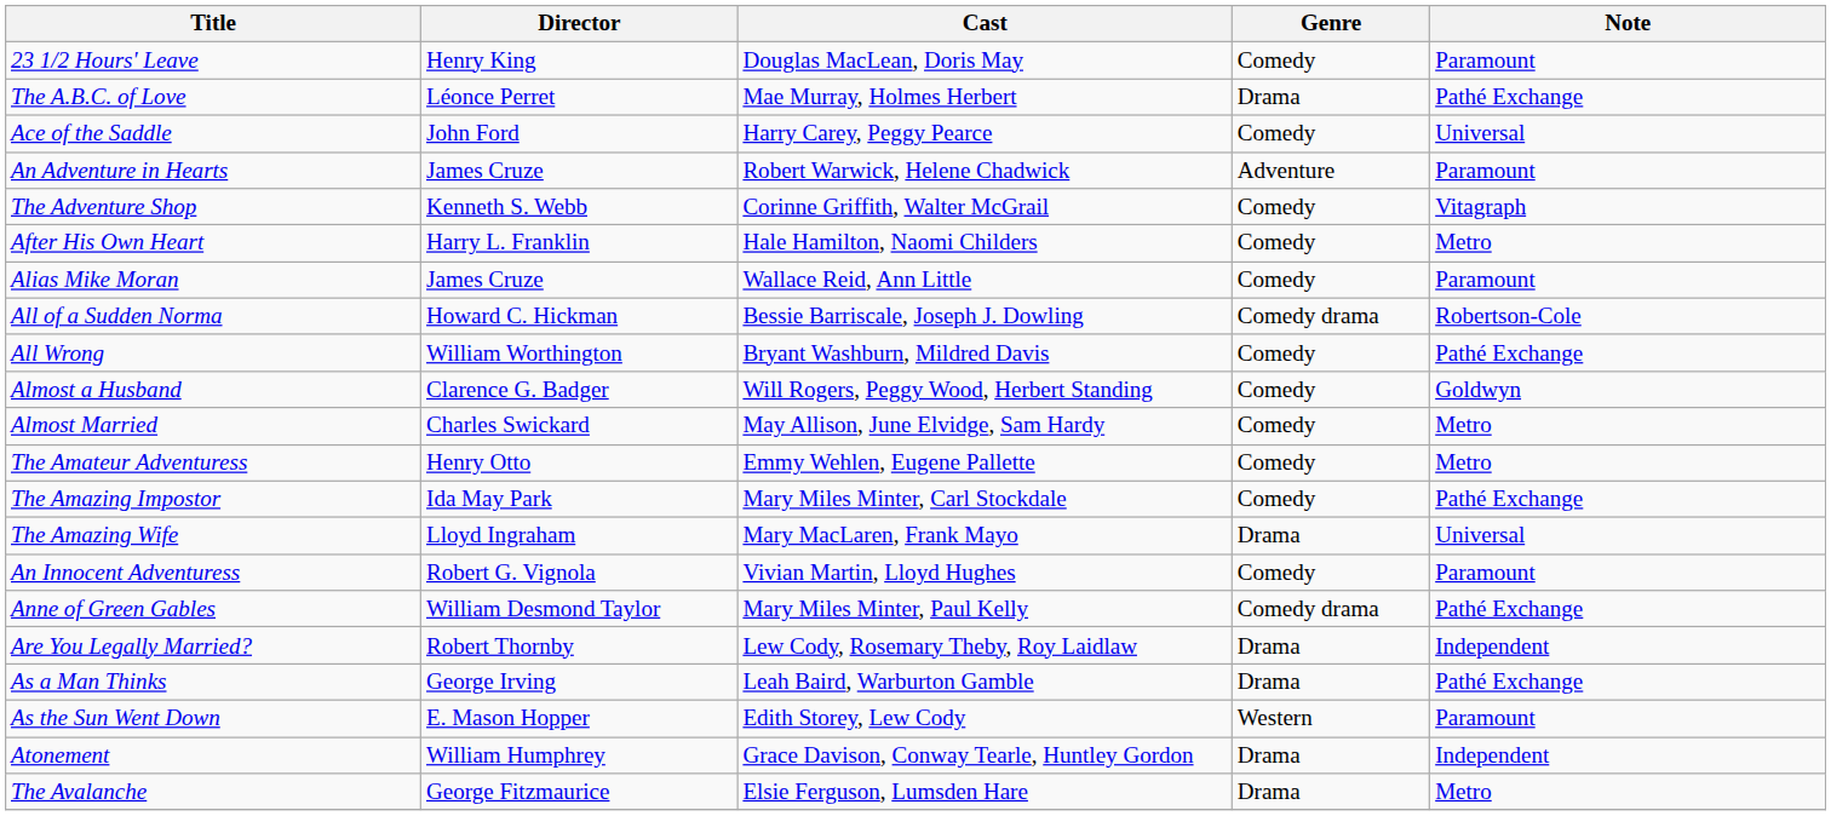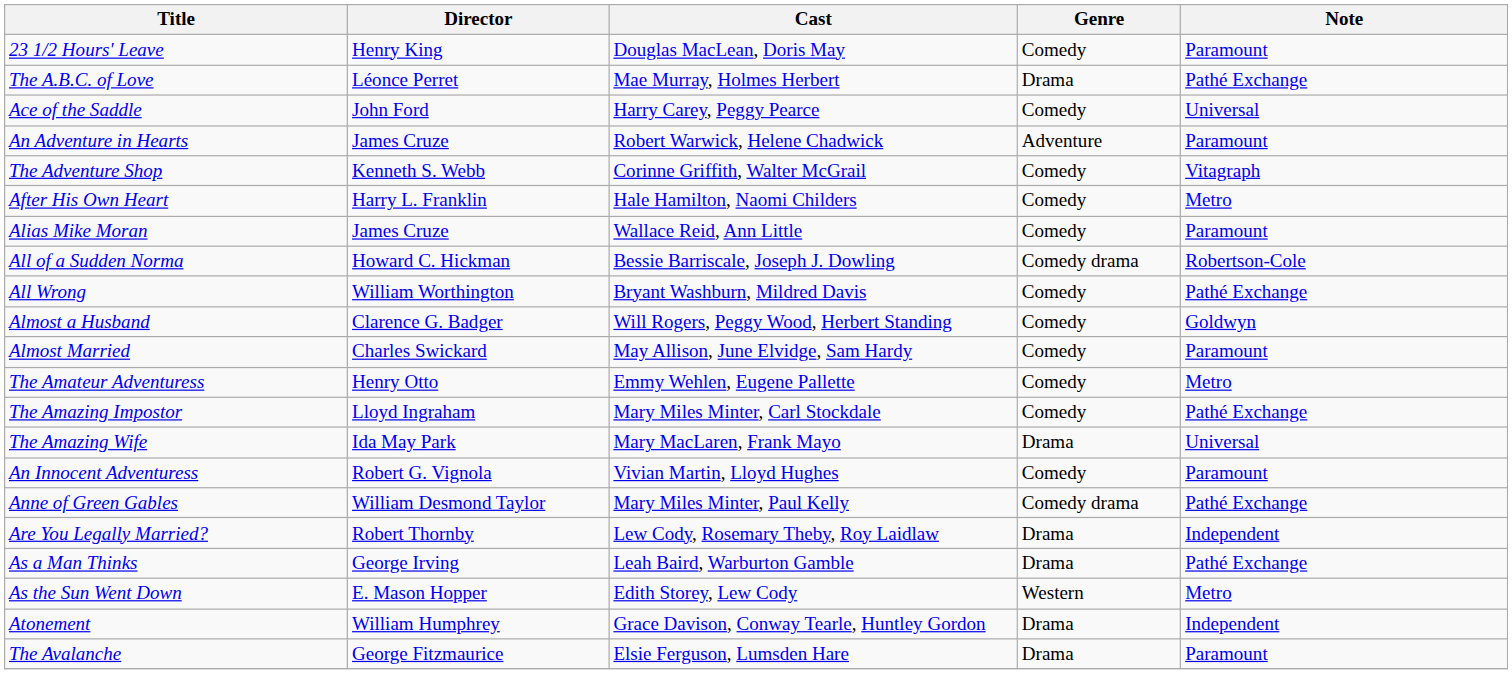 <table class="wikitable" style="width:100%;">
 <tr>
 <th style="width:21%;">Title</th>
 <th style="width:16%;">Director</th>
 <th style="width:25%;">Cast</th>
 <th style="width:10%;">Genre</th>
 <th style="width:20%;">Note</th>
 </tr>
 <tr>
 <td><em><a href='#'>23 1/2 Hours' Leave</a></em></td>
 <td><a href='#'>Henry King</a></td>
 <td><a href='#'>Douglas MacLean</a>, <a href='#'>Doris May</a></td>
 <td>Comedy</td>
 <td><a href='#'>Paramount</a></td>
 </tr>
 <tr>
 <td><em><a href='#'>The A.B.C. of Love</a></em></td>
 <td><a href='#'>Léonce Perret</a></td>
 <td><a href='#'>Mae Murray</a>, <a href='#'>Holmes Herbert</a></td>
 <td>Drama</td>
 <td><a href='#'>Pathé Exchange</a></td>
 </tr>
 <tr>
 <td><em><a href='#'>Ace of the Saddle</a></em></td>
 <td><a href='#'>John Ford</a></td>
 <td><a href='#'>Harry Carey</a>, <a href='#'>Peggy Pearce</a></td>
 <td>Comedy</td>
 <td><a href='#'>Universal</a></td>
 </tr>
 <tr>
 <td><em><a href='#'>An Adventure in Hearts</a></em></td>
 <td><a href='#'>James Cruze</a></td>
 <td><a href='#'>Robert Warwick</a>, <a href='#'>Helene Chadwick</a></td>
 <td>Adventure</td>
 <td><a href='#'>Paramount</a></td>
 </tr>
 <tr>
 <td><em><a href='#'>The Adventure Shop</a></em></td>
 <td><a href='#'>Kenneth S. Webb</a></td>
 <td><a href='#'>Corinne Griffith</a>, <a href='#'>Walter McGrail</a></td>
 <td>Comedy</td>
 <td><a href='#'>Vitagraph</a></td>
 </tr>
 <tr>
 <td><em><a href='#'>After His Own Heart</a></em></td>
 <td><a href='#'>Harry L. Franklin</a></td>
 <td><a href='#'>Hale Hamilton</a>, <a href='#'>Naomi Childers</a></td>
 <td>Comedy</td>
 <td><a href='#'>Metro</a></td>
 </tr>
 <tr>
 <td><em><a href='#'>Alias Mike Moran</a></em></td>
 <td><a href='#'>James Cruze</a></td>
 <td><a href='#'>Wallace Reid</a>, <a href='#'>Ann Little</a></td>
 <td>Comedy</td>
 <td><a href='#'>Paramount</a></td>
 </tr>
 <tr>
 <td><em><a href='#'>All of a Sudden Norma</a></em></td>
 <td><a href='#'>Howard C. Hickman</a></td>
 <td><a href='#'>Bessie Barriscale</a>, <a href='#'>Joseph J. Dowling</a></td>
 <td>Comedy drama</td>
 <td><a href='#'>Robertson-Cole</a></td>
 </tr>
 <tr>
 <td><em><a href='#'>All Wrong</a></em></td>
 <td><a href='#'>William Worthington</a></td>
 <td><a href='#'>Bryant Washburn</a>, <a href='#'>Mildred Davis</a></td>
 <td>Comedy</td>
 <td><a href='#'>Pathé Exchange</a></td>
 </tr>
 <tr>
 <td><em><a href='#'>Almost a Husband</a></em></td>
 <td><a href='#'>Clarence G. Badger</a></td>
 <td><a href='#'>Will Rogers</a>, <a href='#'>Peggy Wood</a>, <a href='#'>Herbert Standing</a></td>
 <td>Comedy</td>
 <td><a href='#'>Goldwyn</a></td>
 </tr>
 <tr>
 <td><em><a href='#'>Almost Married</a></em></td>
 <td><a href='#'>Charles Swickard</a></td>
 <td><a href='#'>May Allison</a>, <a href='#'>June Elvidge</a>, <a href='#'>Sam Hardy</a></td>
 <td>Comedy</td>
-<td><a href='#'>Metro</a></td>
+<td><a href='#'>Paramount</a></td>
 </tr>
 <tr>
 <td><em><a href='#'>The Amateur Adventuress</a></em></td>
 <td><a href='#'>Henry Otto</a></td>
 <td><a href='#'>Emmy Wehlen</a>, <a href='#'>Eugene Pallette</a></td>
 <td>Comedy</td>
 <td><a href='#'>Metro</a></td>
 </tr>
 <tr>
 <td><em><a href='#'>The Amazing Impostor</a></em></td>
-<td><a href='#'>Ida May Park</a></td>
+<td><a href='#'>Lloyd Ingraham</a></td>
 <td><a href='#'>Mary Miles Minter</a>, <a href='#'>Carl Stockdale</a></td>
 <td>Comedy</td>
 <td><a href='#'>Pathé Exchange</a></td>
 </tr>
 <tr>
 <td><em><a href='#'>The Amazing Wife</a></em></td>
-<td><a href='#'>Lloyd Ingraham</a></td>
+<td><a href='#'>Ida May Park</a></td>
 <td><a href='#'>Mary MacLaren</a>, <a href='#'>Frank Mayo</a></td>
 <td>Drama</td>
 <td><a href='#'>Universal</a></td>
 </tr>
 <tr>
 <td><em><a href='#'>An Innocent Adventuress</a></em></td>
 <td><a href='#'>Robert G. Vignola</a></td>
 <td><a href='#'>Vivian Martin</a>, <a href='#'>Lloyd Hughes</a></td>
 <td>Comedy</td>
 <td><a href='#'>Paramount</a></td>
 </tr>
 <tr>
 <td><em><a href='#'>Anne of Green Gables</a></em></td>
 <td><a href='#'>William Desmond Taylor</a></td>
 <td><a href='#'>Mary Miles Minter</a>, <a href='#'>Paul Kelly</a></td>
 <td>Comedy drama</td>
 <td><a href='#'>Pathé Exchange</a></td>
 </tr>
 <tr>
 <td><em><a href='#'>Are You Legally Married?</a></em></td>
 <td><a href='#'>Robert Thornby</a></td>
 <td><a href='#'>Lew Cody</a>, <a href='#'>Rosemary Theby</a>, <a href='#'>Roy Laidlaw</a></td>
 <td>Drama</td>
 <td><a href='#'>Independent</a></td>
 </tr>
 <tr>
 <td><em><a href='#'>As a Man Thinks</a></em></td>
 <td><a href='#'>George Irving</a></td>
 <td><a href='#'>Leah Baird</a>, <a href='#'>Warburton Gamble</a></td>
 <td>Drama</td>
 <td><a href='#'>Pathé Exchange</a></td>
 </tr>
 <tr>
 <td><em><a href='#'>As the Sun Went Down</a></em></td>
 <td><a href='#'>E. Mason Hopper</a></td>
 <td><a href='#'>Edith Storey</a>, <a href='#'>Lew Cody</a></td>
 <td>Western</td>
-<td><a href='#'>Paramount</a></td>
+<td><a href='#'>Metro</a></td>
 </tr>
 <tr>
 <td><em><a href='#'>Atonement</a></em></td>
 <td><a href='#'>William Humphrey</a></td>
 <td><a href='#'>Grace Davison</a>, <a href='#'>Conway Tearle</a>, <a href='#'>Huntley Gordon</a></td>
 <td>Drama</td>
 <td><a href='#'>Independent</a></td>
 </tr>
 <tr>
 <td><em><a href='#'>The Avalanche</a></em></td>
 <td><a href='#'>George Fitzmaurice</a></td>
 <td><a href='#'>Elsie Ferguson</a>, <a href='#'>Lumsden Hare</a></td>
 <td>Drama</td>
-<td><a href='#'>Metro</a></td>
+<td><a href='#'>Paramount</a></td>
 </tr>
 <tr>
 </tr>
 </table>
